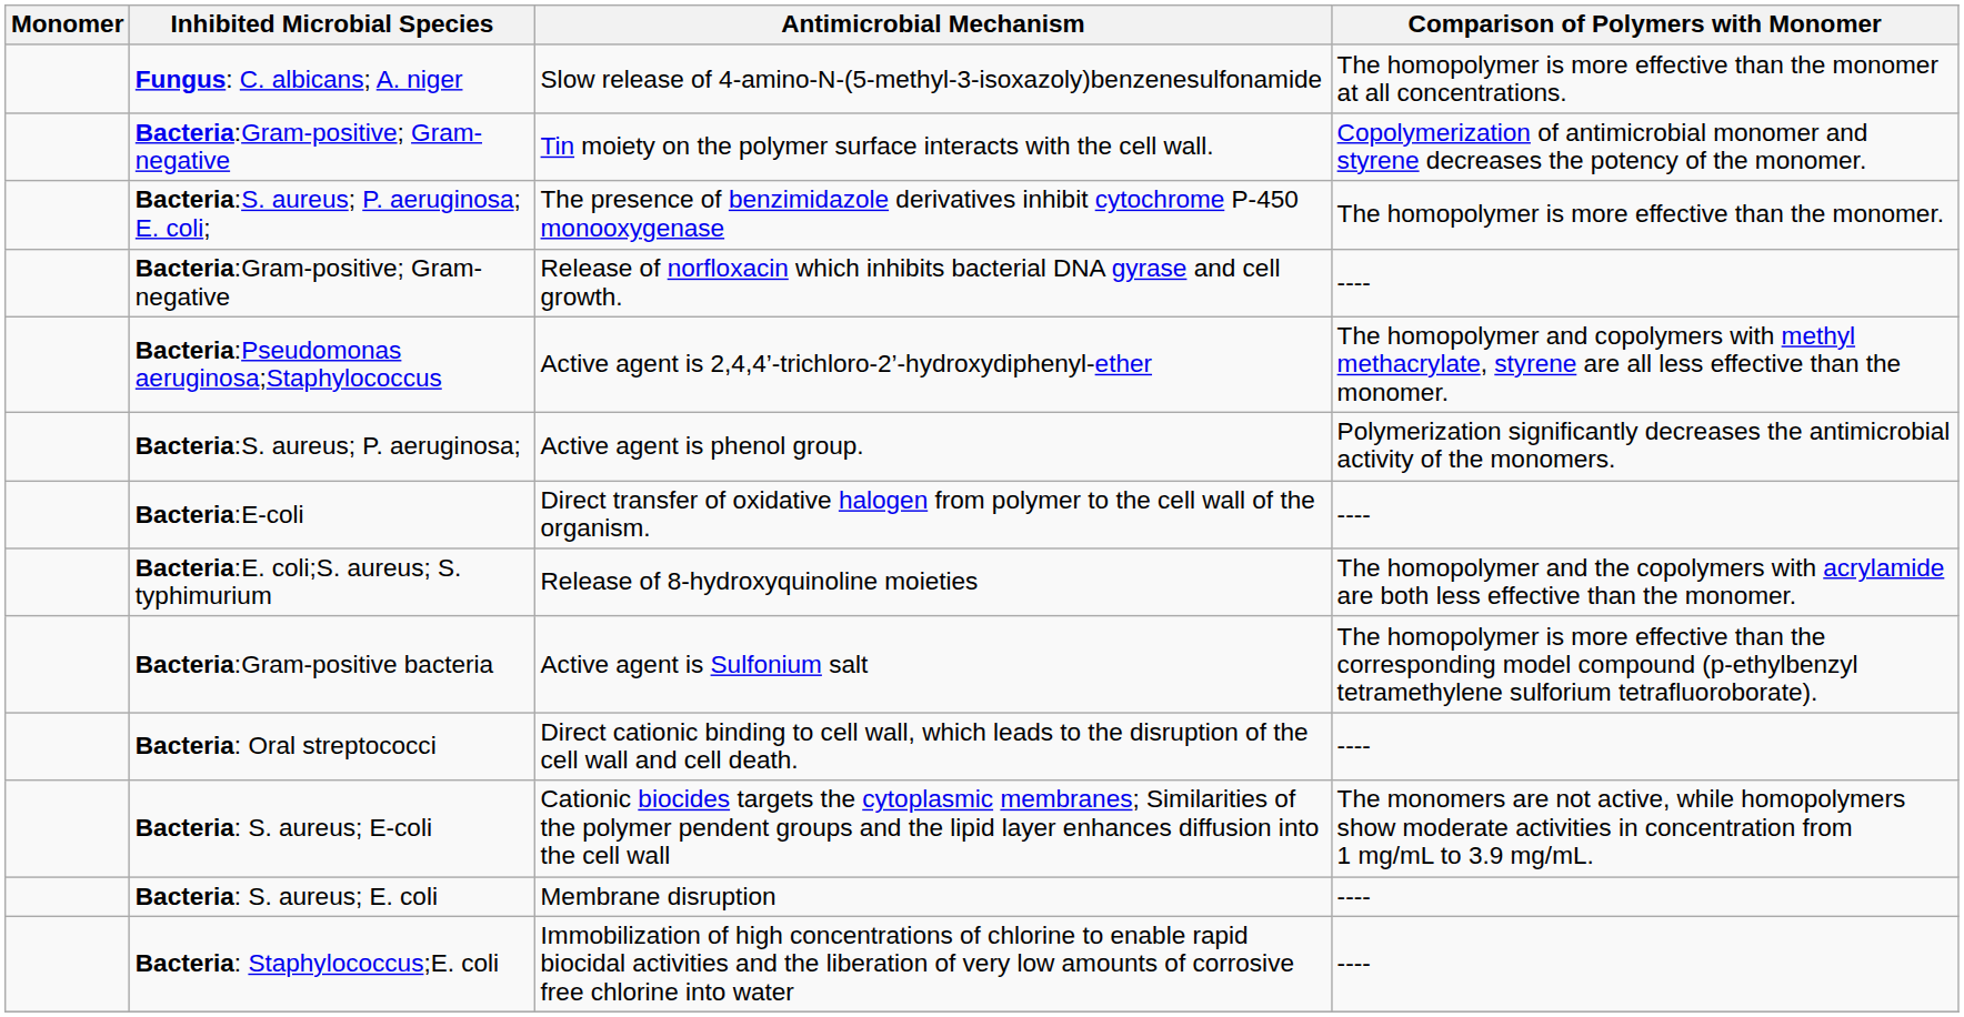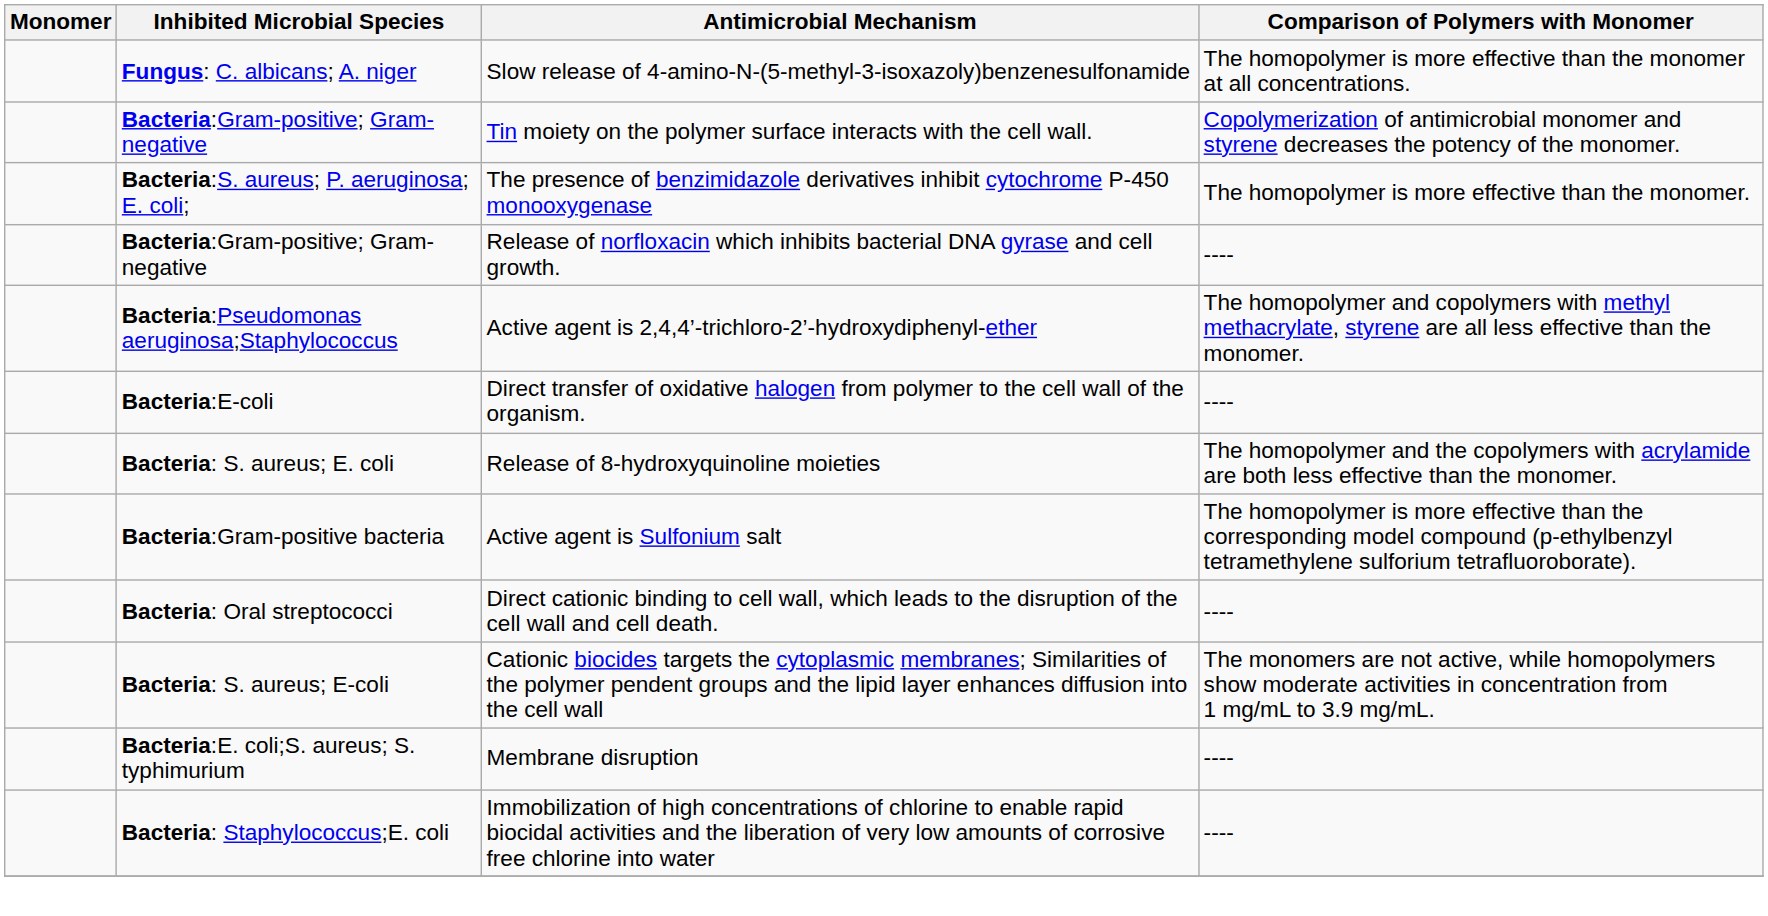 <table class="wikitable" style= text aligned center>
 <tr>
 <th>Monomer</th>
 <th>Inhibited Microbial Species</th>
 <th>Antimicrobial Mechanism</th>
 <th>Comparison of Polymers with Monomer</th>
 </tr>
 <tr>
 <td></td>
 <td><strong><a href='#'>Fungus</a></strong>: <a href='#'>C. albicans</a>; <a href='#'>A. niger</a></td>
 <td>Slow release of 4-amino-N-(5-methyl-3-isoxazoly)benzenesulfonamide</td>
 <td>The homopolymer is more effective than the monomer at all concentrations.</td>
 </tr>
 <tr>
 <td></td>
 <td><strong><a href='#'>Bacteria</a></strong>:<a href='#'>Gram-positive</a>; <a href='#'>Gram-negative</a></td>
 <td><a href='#'>Tin</a> moiety on the polymer surface interacts with the cell wall.</td>
 <td><a href='#'>Copolymerization</a> of antimicrobial monomer and <a href='#'>styrene</a> decreases the potency of the monomer.</td>
 </tr>
 <tr>
 <td></td>
 <td><strong>Bacteria</strong>:<a href='#'>S. aureus</a>; <a href='#'>P. aeruginosa</a>; <a href='#'>E. coli</a>;</td>
 <td>The presence of <a href='#'>benzimidazole</a> derivatives inhibit <a href='#'>cytochrome</a> P-450 <a href='#'>monooxygenase</a></td>
 <td>The homopolymer is more effective than the monomer.</td>
 </tr>
 <tr>
 <td></td>
 <td><strong>Bacteria</strong>:Gram-positive; Gram-negative</td>
 <td>Release of <a href='#'>norfloxacin</a> which inhibits bacterial DNA <a href='#'>gyrase</a> and cell growth.</td>
 <td>----</td>
 </tr>
 <tr>
 <td></td>
 <td><strong>Bacteria</strong>:<a href='#'>Pseudomonas aeruginosa</a>;<a href='#'>Staphylococcus</a></td>
 <td>Active agent is 2,4,4’-trichloro-2’-hydroxydiphenyl-<a href='#'>ether</a></td>
 <td>The homopolymer and copolymers with <a href='#'>methyl methacrylate</a>, <a href='#'>styrene</a> are all less effective than the monomer.</td>
 </tr>
 <tr>
 <td></td>
-<td><strong>Bacteria</strong>:S. aureus; P. aeruginosa;</td>
-<td>Active agent is phenol group.</td>
-<td>Polymerization significantly decreases the antimicrobial activity of the monomers.</td>
-</tr>
-<tr>
-<td></td>
 <td><strong>Bacteria</strong>:E-coli</td>
 <td>Direct transfer of oxidative <a href='#'>halogen</a> from polymer to the cell wall of the organism.</td>
 <td>----</td>
 </tr>
 <tr>
 <td></td>
-<td><strong>Bacteria</strong>:E. coli;S. aureus; S. typhimurium</td>
+<td><strong>Bacteria</strong>: S. aureus; E. coli</td>
 <td>Release of 8-hydroxyquinoline moieties</td>
 <td>The homopolymer and the copolymers with <a href='#'>acrylamide</a> are both less effective than the monomer.</td>
 </tr>
 <tr>
 <td></td>
 <td><strong>Bacteria</strong>:Gram-positive bacteria</td>
 <td>Active agent is <a href='#'>Sulfonium</a> salt</td>
 <td>The homopolymer is more effective than the corresponding model compound (p-ethylbenzyl tetramethylene sulforium tetrafluoroborate).</td>
 </tr>
 <tr>
 <td></td>
 <td><strong>Bacteria</strong>: Oral streptococci</td>
 <td>Direct cationic  binding to cell wall, which leads to the disruption of the cell wall and cell death.</td>
 <td>----</td>
 </tr>
 <tr>
 <td></td>
 <td><strong>Bacteria</strong>: S. aureus; E-coli</td>
 <td>Cationic <a href='#'>biocides</a> targets the <a href='#'>cytoplasmic</a> <a href='#'>membranes</a>; Similarities of the polymer pendent groups and the lipid layer enhances diffusion into the cell wall</td>
 <td>The monomers are not active, while homopolymers show moderate activities in concentration from 1 mg/mL to 3.9 mg/mL.</td>
 </tr>
 <tr>
 <td></td>
-<td><strong>Bacteria</strong>: S. aureus; E. coli</td>
+<td><strong>Bacteria</strong>:E. coli;S. aureus; S. typhimurium</td>
 <td>Membrane disruption</td>
 <td>----</td>
 </tr>
 <tr>
 <td></td>
 <td><strong>Bacteria</strong>: <a href='#'>Staphylococcus</a>;E. coli</td>
 <td>Immobilization of high concentrations of chlorine to enable rapid biocidal activities and the liberation of very low amounts of corrosive free chlorine into water</td>
 <td>----</td>
 </tr>
 <tr>
 </tr>
 </table>
